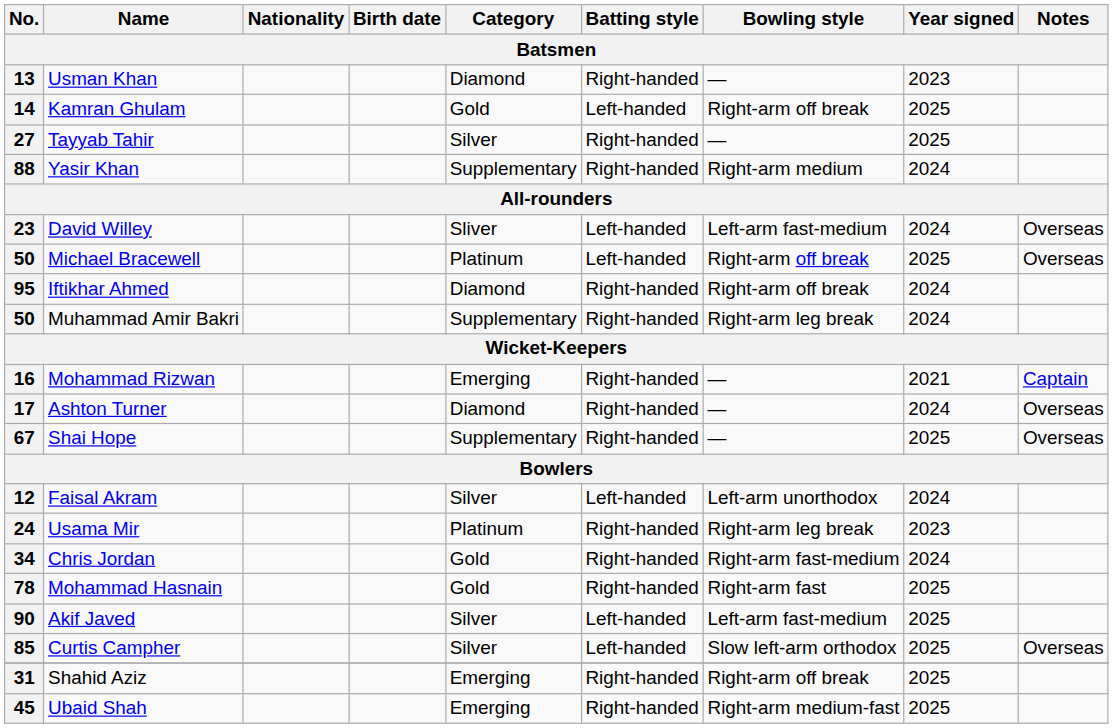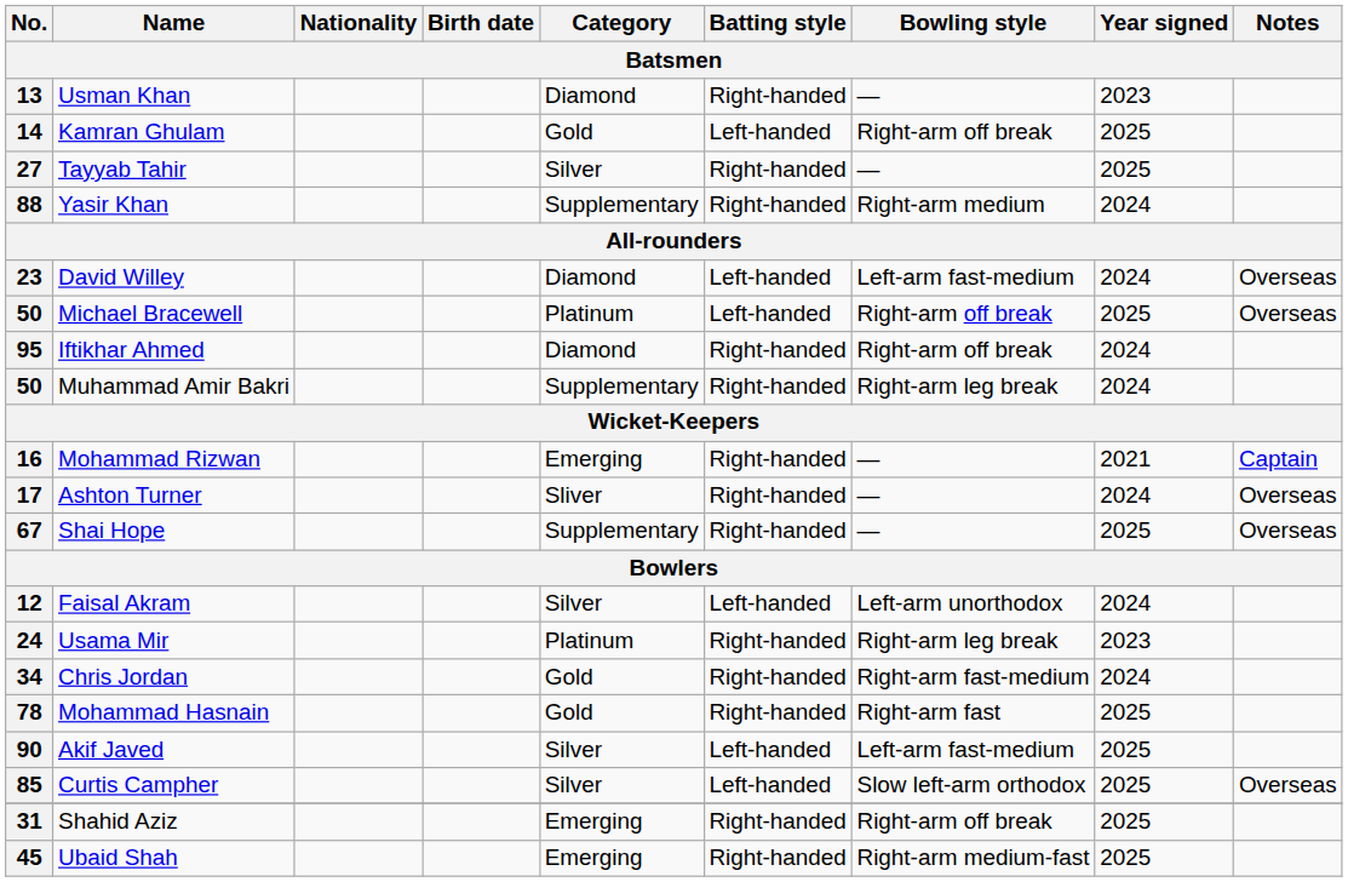 <table class="wikitable">
 <tr>
 <th>No.</th>
 <th>Name</th>
 <th>Nationality</th>
 <th>Birth date</th>
 <th>Category</th>
 <th>Batting style</th>
 <th>Bowling style</th>
 <th>Year signed</th>
 <th>Notes</th>
 </tr>
 <tr>
 <th colspan="9">Batsmen</th>
 </tr>
 <tr>
 <th>13</th>
 <td><a href='#'>Usman Khan</a></td>
 <td></td>
 <td></td>
 <td>Diamond</td>
 <td>Right-handed</td>
 <td>—</td>
 <td>2023</td>
 <td></td>
 </tr>
 <tr>
 <th>14</th>
 <td><a href='#'>Kamran Ghulam</a></td>
 <td></td>
 <td></td>
 <td>Gold</td>
 <td>Left-handed</td>
 <td>Right-arm off break</td>
 <td>2025</td>
 <td></td>
 </tr>
 <tr>
 <th>27</th>
 <td><a href='#'>Tayyab Tahir</a></td>
 <td></td>
 <td></td>
 <td>Silver</td>
 <td>Right-handed</td>
 <td>—</td>
 <td>2025</td>
 <td></td>
 </tr>
 <tr>
 <th>88</th>
 <td><a href='#'>Yasir Khan</a></td>
 <td></td>
 <td></td>
 <td>Supplementary</td>
 <td>Right-handed</td>
 <td>Right-arm medium</td>
 <td>2024</td>
 <td></td>
 </tr>
 <tr>
 <th colspan="9">All-rounders</th>
 </tr>
 <tr>
 <th>23</th>
 <td><a href='#'>David Willey</a></td>
 <td></td>
 <td></td>
-<td>Sliver</td>
+<td>Diamond</td>
 <td>Left-handed</td>
 <td>Left-arm fast-medium</td>
 <td>2024</td>
 <td>Overseas</td>
 </tr>
 <tr>
 <th>50</th>
 <td><a href='#'>Michael Bracewell</a></td>
 <td></td>
 <td></td>
 <td>Platinum</td>
 <td>Left-handed</td>
 <td>Right-arm <a href='#'>off break</a></td>
 <td>2025</td>
 <td>Overseas</td>
 </tr>
 <tr>
 <th>95</th>
 <td><a href='#'>Iftikhar Ahmed</a></td>
 <td></td>
 <td></td>
 <td>Diamond</td>
 <td>Right-handed</td>
 <td>Right-arm off break</td>
 <td>2024</td>
 <td></td>
 </tr>
 <tr>
 <th>50</th>
 <td>Muhammad Amir Bakri</td>
 <td></td>
 <td></td>
 <td>Supplementary</td>
 <td>Right-handed</td>
 <td>Right-arm leg break</td>
 <td>2024</td>
 <td></td>
 </tr>
 <tr>
 <th colspan="9">Wicket-Keepers</th>
 </tr>
 <tr>
 <th>16</th>
 <td><a href='#'>Mohammad Rizwan</a></td>
 <td></td>
 <td></td>
 <td>Emerging</td>
 <td>Right-handed</td>
 <td>—</td>
 <td>2021</td>
 <td><a href='#'>Captain</a></td>
 </tr>
 <tr>
 <th>17</th>
 <td><a href='#'>Ashton Turner</a></td>
 <td></td>
 <td></td>
-<td>Diamond</td>
+<td>Sliver</td>
 <td>Right-handed</td>
 <td>—</td>
 <td>2024</td>
 <td>Overseas</td>
 </tr>
 <tr>
 <th>67</th>
 <td><a href='#'>Shai Hope</a></td>
 <td></td>
 <td></td>
 <td>Supplementary</td>
 <td>Right-handed</td>
 <td>—</td>
 <td>2025</td>
 <td>Overseas</td>
 </tr>
 <tr>
 <th colspan="9">Bowlers</th>
 </tr>
 <tr>
 <th>12</th>
 <td><a href='#'>Faisal Akram</a></td>
 <td></td>
 <td></td>
 <td>Silver</td>
 <td>Left-handed</td>
 <td>Left-arm unorthodox</td>
 <td>2024</td>
 <td></td>
 </tr>
 <tr>
 <th>24</th>
 <td><a href='#'>Usama Mir</a></td>
 <td></td>
 <td></td>
 <td>Platinum</td>
 <td>Right-handed</td>
 <td>Right-arm leg break</td>
 <td>2023</td>
 <td></td>
 </tr>
 <tr>
 <th>34</th>
 <td><a href='#'>Chris Jordan</a></td>
 <td></td>
 <td></td>
 <td>Gold</td>
 <td>Right-handed</td>
 <td>Right-arm fast-medium</td>
 <td>2024</td>
 <td></td>
 </tr>
 <tr>
 <th>78</th>
 <td><a href='#'>Mohammad Hasnain</a></td>
 <td></td>
 <td></td>
 <td>Gold</td>
 <td>Right-handed</td>
 <td>Right-arm fast</td>
 <td>2025</td>
 <td></td>
 </tr>
 <tr>
 <th>90</th>
 <td><a href='#'>Akif Javed</a></td>
 <td></td>
 <td></td>
 <td>Silver</td>
 <td>Left-handed</td>
 <td>Left-arm fast-medium</td>
 <td>2025</td>
 <td></td>
 </tr>
 <tr>
 <th>85</th>
 <td><a href='#'>Curtis Campher</a></td>
 <td></td>
 <td></td>
 <td>Silver</td>
 <td>Left-handed</td>
 <td>Slow left-arm orthodox</td>
 <td>2025</td>
 <td>Overseas</td>
 </tr>
 <tr>
 </tr>
 <tr>
 <th>31</th>
 <td>Shahid Aziz</td>
 <td></td>
 <td></td>
 <td>Emerging</td>
 <td>Right-handed</td>
 <td>Right-arm off break</td>
 <td>2025</td>
 <td></td>
 </tr>
 <tr>
 <th>45</th>
 <td><a href='#'>Ubaid Shah</a></td>
 <td></td>
 <td></td>
 <td>Emerging</td>
 <td>Right-handed</td>
 <td>Right-arm medium-fast</td>
 <td>2025</td>
 <td></td>
 </tr>
 </table>
